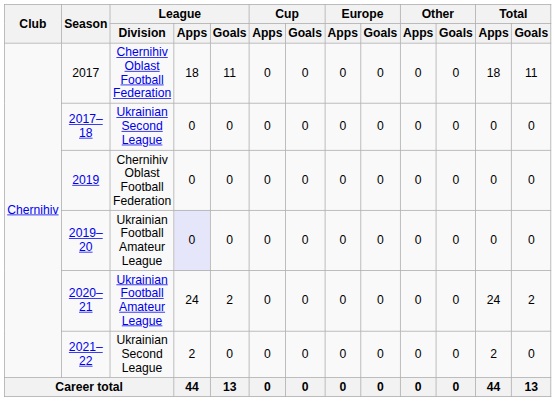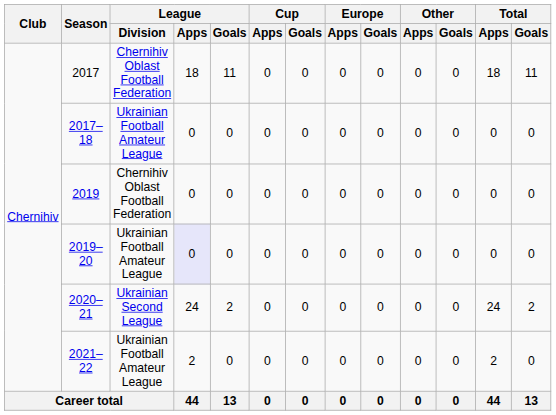 <table class="wikitable" style="text-align:center">
 <tr>
 <th rowspan="2">Club</th>
 <th rowspan="2">Season</th>
 <th colspan="3">League</th>
 <th colspan="2">Cup</th>
 <th colspan="2">Europe</th>
 <th colspan="2">Other</th>
 <th colspan="2">Total</th>
 </tr>
 <tr>
 <th>Division</th>
 <th>Apps</th>
 <th>Goals</th>
 <th>Apps</th>
 <th>Goals</th>
 <th>Apps</th>
 <th>Goals</th>
 <th>Apps</th>
 <th>Goals</th>
 <th>Apps</th>
 <th>Goals</th>
 </tr>
 <tr>
 <td rowspan="6"><a href='#'>Chernihiv</a></td>
 <td>2017</td>
 <td><a href='#'>Chernihiv Oblast Football Federation</a></td>
 <td>18</td>
 <td>11</td>
 <td>0</td>
 <td>0</td>
 <td>0</td>
 <td>0</td>
 <td>0</td>
 <td>0</td>
 <td>18</td>
 <td>11</td>
 </tr>
 <tr>
 <td><a href='#'>2017–18</a></td>
-<td><a href='#'>Ukrainian Second League</a></td>
+<td><a href='#'>Ukrainian Football Amateur League</a></td>
 <td>0</td>
 <td>0</td>
 <td>0</td>
 <td>0</td>
 <td>0</td>
 <td>0</td>
 <td>0</td>
 <td>0</td>
 <td>0</td>
 <td>0</td>
 </tr>
 <tr>
 <td><a href='#'>2019</a></td>
 <td>Chernihiv Oblast Football Federation</td>
 <td>0</td>
 <td>0</td>
 <td>0</td>
 <td>0</td>
 <td>0</td>
 <td>0</td>
 <td>0</td>
 <td>0</td>
 <td>0</td>
 <td>0</td>
 </tr>
 <tr>
 <td><a href='#'>2019–20</a></td>
 <td>Ukrainian Football Amateur League</td>
 <td style="background: lavender;">0</td>
 <td>0</td>
 <td>0</td>
 <td>0</td>
 <td>0</td>
 <td>0</td>
 <td>0</td>
 <td>0</td>
 <td>0</td>
 <td>0</td>
 </tr>
 <tr>
 <td><a href='#'>2020–21</a></td>
-<td><a href='#'>Ukrainian Football Amateur League</a></td>
+<td><a href='#'>Ukrainian Second League</a></td>
 <td>24</td>
 <td>2</td>
 <td>0</td>
 <td>0</td>
 <td>0</td>
 <td>0</td>
 <td>0</td>
 <td>0</td>
 <td>24</td>
 <td>2</td>
 </tr>
 <tr>
 <td><a href='#'>2021–22</a></td>
-<td>Ukrainian Second League</td>
+<td>Ukrainian Football Amateur League</td>
 <td>2</td>
 <td>0</td>
 <td>0</td>
 <td>0</td>
 <td>0</td>
 <td>0</td>
 <td>0</td>
 <td>0</td>
 <td>2</td>
 <td>0</td>
 </tr>
 <tr>
 <th colspan="3">Career total</th>
 <th>44</th>
 <th>13</th>
 <th>0</th>
 <th>0</th>
 <th>0</th>
 <th>0</th>
 <th>0</th>
 <th>0</th>
 <th>44</th>
 <th>13</th>
 </tr>
 </table>
